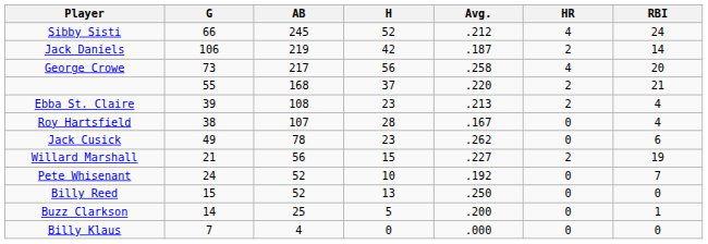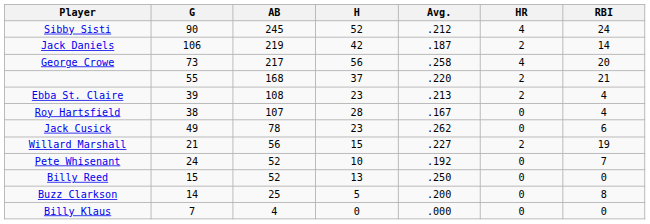 <table class="wikitable sortable">
 <tr>
 <th bgcolor="#DDDDFF" width="16%">Player</th>
 <th bgcolor="#DDDDFF" width="9%">G</th>
 <th bgcolor="#DDDDFF" width="9%">AB</th>
 <th bgcolor="#DDDDFF" width="9%">H</th>
 <th bgcolor="#DDDDFF" width="9%">Avg.</th>
 <th bgcolor="#DDDDFF" width="9%">HR</th>
 <th bgcolor="#DDDDFF" width="9%">RBI</th>
 </tr>
 <tr align="center">
 <td><a href='#'>Sibby Sisti</a></td>
-<td>66</td>
+<td>90</td>
 <td>245</td>
 <td>52</td>
 <td>.212</td>
 <td>4</td>
 <td>24</td>
 </tr>
 <tr align="center">
 <td><a href='#'>Jack Daniels</a></td>
 <td>106</td>
 <td>219</td>
 <td>42</td>
 <td>.187</td>
 <td>2</td>
 <td>14</td>
 </tr>
 <tr align="center">
 <td><a href='#'>George Crowe</a></td>
 <td>73</td>
 <td>217</td>
 <td>56</td>
 <td>.258</td>
 <td>4</td>
 <td>20</td>
 </tr>
 <tr align="center">
 <td></td>
 <td>55</td>
 <td>168</td>
 <td>37</td>
 <td>.220</td>
 <td>2</td>
 <td>21</td>
 </tr>
 <tr align="center">
 <td><a href='#'>Ebba St. Claire</a></td>
 <td>39</td>
 <td>108</td>
 <td>23</td>
 <td>.213</td>
 <td>2</td>
 <td>4</td>
 </tr>
 <tr align="center">
 <td><a href='#'>Roy Hartsfield</a></td>
 <td>38</td>
 <td>107</td>
 <td>28</td>
 <td>.167</td>
 <td>0</td>
 <td>4</td>
 </tr>
 <tr align="center">
 <td><a href='#'>Jack Cusick</a></td>
 <td>49</td>
 <td>78</td>
 <td>23</td>
 <td>.262</td>
 <td>0</td>
 <td>6</td>
 </tr>
 <tr align="center">
 <td><a href='#'>Willard Marshall</a></td>
 <td>21</td>
 <td>56</td>
 <td>15</td>
 <td>.227</td>
 <td>2</td>
 <td>19</td>
 </tr>
 <tr align="center">
 <td><a href='#'>Pete Whisenant</a></td>
 <td>24</td>
 <td>52</td>
 <td>10</td>
 <td>.192</td>
 <td>0</td>
 <td>7</td>
 </tr>
 <tr align="center">
 <td><a href='#'>Billy Reed</a></td>
 <td>15</td>
 <td>52</td>
 <td>13</td>
 <td>.250</td>
 <td>0</td>
 <td>0</td>
 </tr>
 <tr align="center">
 <td><a href='#'>Buzz Clarkson</a></td>
 <td>14</td>
 <td>25</td>
 <td>5</td>
 <td>.200</td>
 <td>0</td>
-<td>1</td>
+<td>8</td>
 </tr>
 <tr align="center">
 <td><a href='#'>Billy Klaus</a></td>
 <td>7</td>
 <td>4</td>
 <td>0</td>
 <td>.000</td>
 <td>0</td>
 <td>0</td>
 </tr>
 </table>
